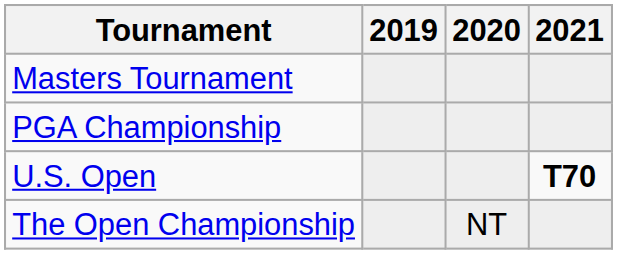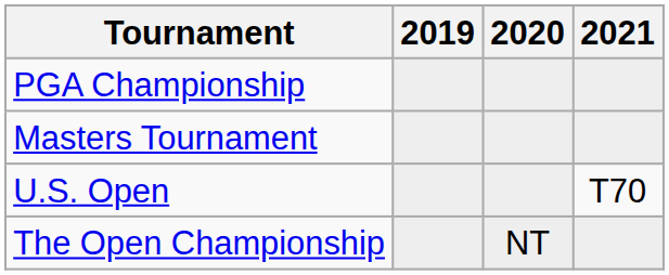 <table class="wikitable" style="font-size:95%;text-align:center;">
 <tr>
 <th>Tournament</th>
 <th>2019</th>
 <th>2020</th>
 <th>2021</th>
 </tr>
 <tr>
-<td align=left><a href='#'>Masters Tournament</a></td>
+<td align=left><a href='#'>PGA Championship</a></td>
 <td style="background:#eeeeee;"></td>
 <td style="background:#eeeeee;"></td>
 <td style="background:#eeeeee;"></td>
 </tr>
 <tr>
-<td align=left><a href='#'>PGA Championship</a></td>
+<td align=left><a href='#'>Masters Tournament</a></td>
 <td style="background:#eeeeee;"></td>
 <td style="background:#eeeeee;"></td>
 <td style="background:#eeeeee;"></td>
 </tr>
 <tr>
 <td align=left><a href='#'>U.S. Open</a></td>
 <td style="background:#eeeeee;"></td>
 <td style="background:#eeeeee;"></td>
-<td><strong>T70</strong></td>
+<td>T70</td>
 </tr>
 <tr>
 <td align=left><a href='#'>The Open Championship</a></td>
 <td style="background:#eeeeee;"></td>
 <td style="background:#eeeeee;">NT</td>
 <td style="background:#eeeeee;"></td>
 </tr>
 </table>
